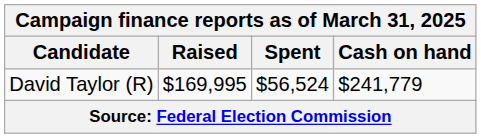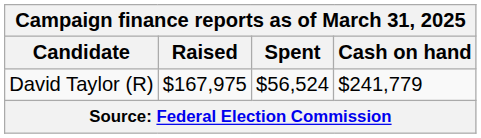 <table class="wikitable sortable">
 <tr>
 <th colspan=4>Campaign finance reports as of March 31, 2025</th>
 </tr>
 <tr style="text-align:center;">
 <th>Candidate</th>
 <th>Raised</th>
 <th>Spent</th>
 <th>Cash on hand</th>
 </tr>
 <tr>
 <td>David Taylor (R)</td>
-<td>$169,995</td>
+<td>$167,975</td>
 <td>$56,524</td>
 <td>$241,779</td>
 </tr>
 <tr>
 <th colspan="4"><small>Source: <a href='#'>Federal Election Commission</a></small></th>
 </tr>
 </table>
